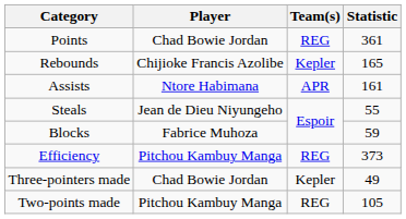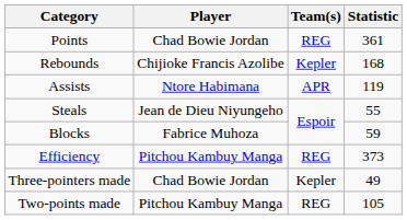 <table class="wikitable" style="text-align:center;">
 <tr>
 <th>Category</th>
 <th>Player</th>
 <th>Team(s)</th>
 <th>Statistic</th>
 </tr>
 <tr>
 <td>Points</td>
 <td>Chad Bowie Jordan</td>
 <td><a href='#'>REG</a></td>
 <td>361</td>
 </tr>
 <tr>
 <td>Rebounds</td>
 <td>Chijioke Francis Azolibe</td>
 <td><a href='#'>Kepler</a></td>
-<td>165</td>
+<td>168</td>
 </tr>
 <tr>
 <td>Assists</td>
 <td><a href='#'>Ntore Habimana</a></td>
 <td><a href='#'>APR</a></td>
-<td>161</td>
+<td>119</td>
 </tr>
 <tr>
 <td>Steals</td>
 <td>Jean de Dieu Niyungeho</td>
 <td rowspan="2"><a href='#'>Espoir</a></td>
 <td>55</td>
 </tr>
 <tr>
 <td>Blocks</td>
 <td>Fabrice Muhoza</td>
 <td>59</td>
 </tr>
 <tr>
 <td><a href='#'>Efficiency</a></td>
 <td><a href='#'>Pitchou Kambuy Manga</a></td>
 <td><a href='#'>REG</a></td>
 <td>373</td>
 </tr>
 <tr>
 <td>Three-pointers made</td>
 <td>Chad Bowie Jordan</td>
 <td>Kepler</td>
 <td>49</td>
 </tr>
 <tr>
 <td>Two-points made</td>
 <td>Pitchou Kambuy Manga</td>
 <td>REG</td>
 <td>105</td>
 </tr>
 </table>
